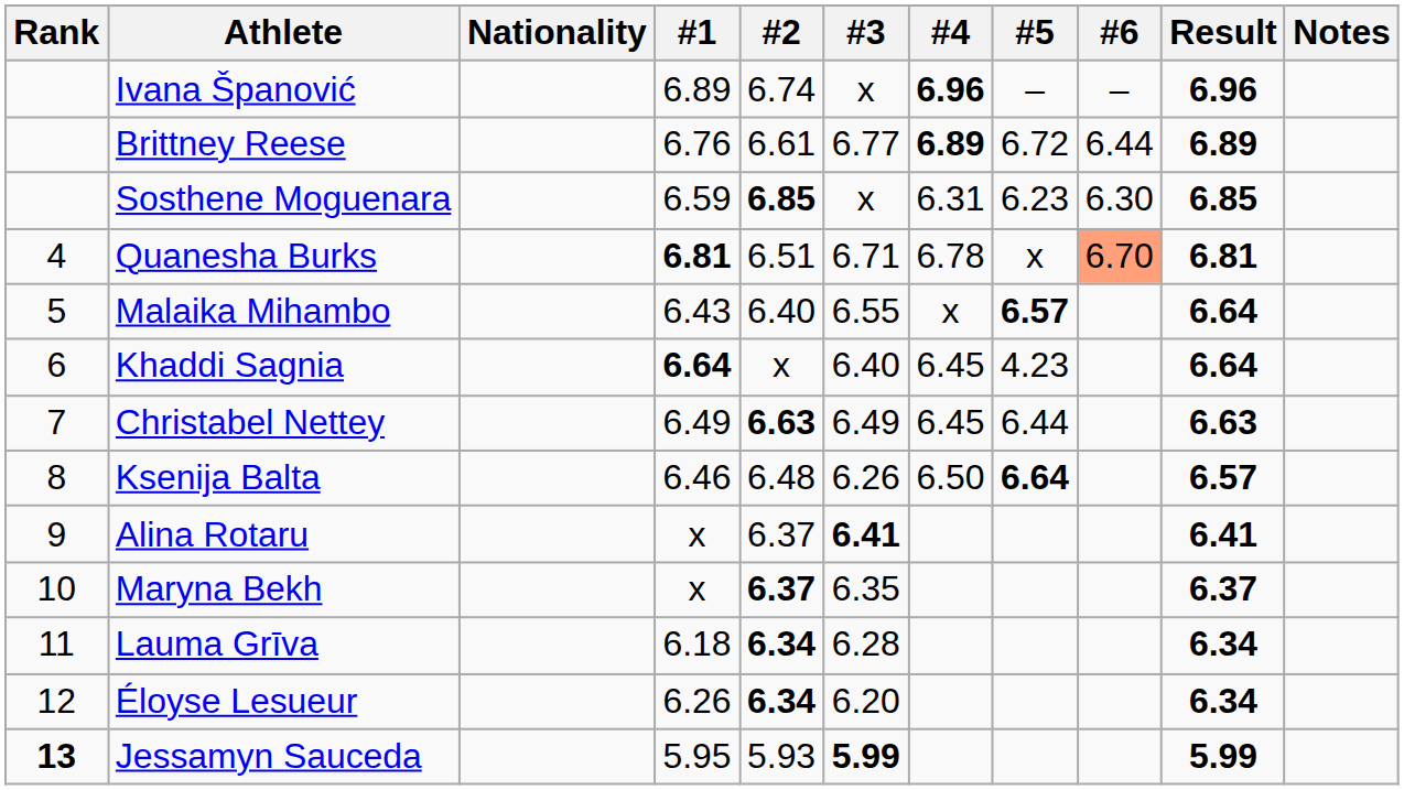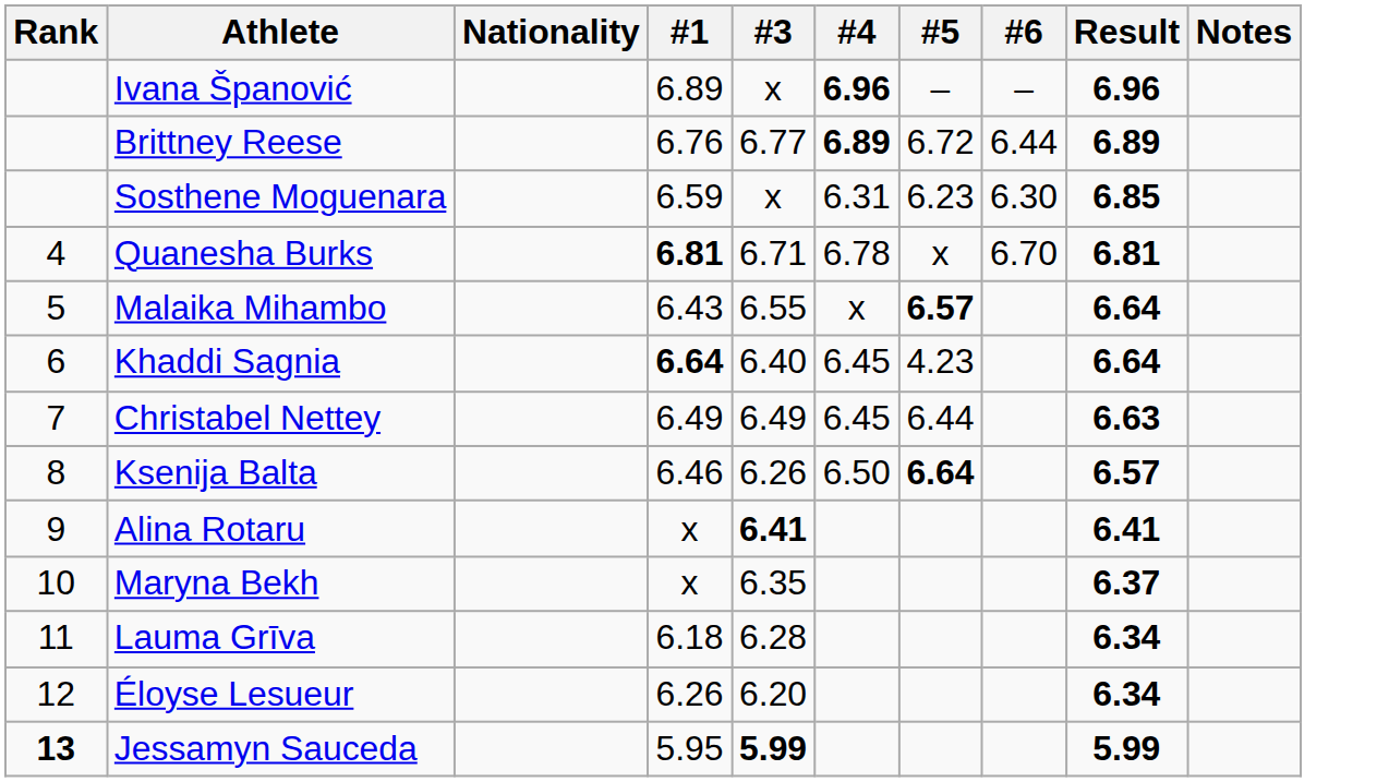 <table class="wikitable sortable" style="text-align:center">
 <tr>
 <th>Rank</th>
 <th>Athlete</th>
 <th>Nationality</th>
 <th>#1</th>
-<th>#2</th>
 <th>#3</th>
 <th>#4</th>
 <th>#5</th>
 <th>#6</th>
 <th>Result</th>
 <th>Notes</th>
 </tr>
 <tr>
 <td></td>
 <td align=left><a href='#'>Ivana Španović</a></td>
 <td align=left></td>
 <td>6.89</td>
-<td>6.74</td>
 <td>x</td>
 <td><strong>6.96</strong></td>
 <td>–</td>
 <td>–</td>
 <td><strong>6.96</strong></td>
 <td><strong></strong></td>
 </tr>
 <tr>
 <td></td>
 <td align=left><a href='#'>Brittney Reese</a></td>
 <td align=left></td>
 <td>6.76</td>
-<td>6.61</td>
 <td>6.77</td>
 <td><strong>6.89</strong></td>
 <td>6.72</td>
 <td>6.44</td>
 <td><strong>6.89</strong></td>
 <td></td>
 </tr>
 <tr>
 <td></td>
 <td align=left><a href='#'>Sosthene Moguenara</a></td>
 <td align=left></td>
 <td>6.59</td>
-<td><strong>6.85</strong></td>
 <td>x</td>
 <td>6.31</td>
 <td>6.23</td>
 <td>6.30</td>
 <td><strong>6.85</strong></td>
 <td></td>
 </tr>
 <tr>
 <td>4</td>
 <td align=left><a href='#'>Quanesha Burks</a></td>
 <td align=left></td>
 <td><strong>6.81</strong></td>
-<td>6.51</td>
 <td>6.71</td>
 <td>6.78</td>
 <td>x</td>
-<td style="background: lightsalmon;">6.70</td>
+<td>6.70</td>
 <td><strong>6.81</strong></td>
 <td></td>
 </tr>
 <tr>
 <td>5</td>
 <td align=left><a href='#'>Malaika Mihambo</a></td>
 <td align=left></td>
 <td>6.43</td>
-<td>6.40</td>
 <td>6.55</td>
 <td>x</td>
 <td><strong>6.57</strong></td>
 <td></td>
 <td><strong>6.64</strong></td>
 <td></td>
 </tr>
 <tr>
 <td>6</td>
 <td align=left><a href='#'>Khaddi Sagnia</a></td>
 <td align=left></td>
 <td><strong>6.64</strong></td>
-<td>x</td>
 <td>6.40</td>
 <td>6.45</td>
 <td>4.23</td>
 <td></td>
 <td><strong>6.64</strong></td>
 <td></td>
 </tr>
 <tr>
 <td>7</td>
 <td align=left><a href='#'>Christabel Nettey</a></td>
 <td align=left></td>
 <td>6.49</td>
-<td><strong>6.63</strong></td>
 <td>6.49</td>
 <td>6.45</td>
 <td>6.44</td>
 <td></td>
 <td><strong>6.63</strong></td>
 <td></td>
 </tr>
 <tr>
 <td>8</td>
 <td align=left><a href='#'>Ksenija Balta</a></td>
 <td align=left></td>
 <td>6.46</td>
-<td>6.48</td>
 <td>6.26</td>
 <td>6.50</td>
 <td><strong>6.64</strong></td>
 <td></td>
 <td><strong>6.57</strong></td>
 <td></td>
 </tr>
 <tr>
 <td>9</td>
 <td align=left><a href='#'>Alina Rotaru</a></td>
 <td align=left></td>
 <td>x</td>
-<td>6.37</td>
 <td><strong>6.41</strong></td>
 <td></td>
 <td></td>
 <td></td>
 <td><strong>6.41</strong></td>
 <td></td>
 </tr>
 <tr>
 <td>10</td>
 <td align=left><a href='#'>Maryna Bekh</a></td>
 <td align=left></td>
 <td>x</td>
-<td><strong>6.37</strong></td>
 <td>6.35</td>
 <td></td>
 <td></td>
 <td></td>
 <td><strong>6.37</strong></td>
 <td></td>
 </tr>
 <tr>
 <td>11</td>
 <td align=left><a href='#'>Lauma Grīva</a></td>
 <td align=left></td>
 <td>6.18</td>
-<td><strong>6.34</strong></td>
 <td>6.28</td>
 <td></td>
 <td></td>
 <td></td>
 <td><strong>6.34</strong></td>
 <td></td>
 </tr>
 <tr>
 <td>12</td>
 <td align=left><a href='#'>Éloyse Lesueur</a></td>
 <td align=left></td>
 <td>6.26</td>
-<td><strong>6.34</strong></td>
 <td>6.20</td>
 <td></td>
 <td></td>
 <td></td>
 <td><strong>6.34</strong></td>
 <td></td>
 </tr>
 <tr>
 <td><strong>13</strong></td>
 <td align=left><a href='#'>Jessamyn Sauceda</a></td>
 <td align=left></td>
 <td>5.95</td>
-<td>5.93</td>
 <td><strong>5.99</strong></td>
 <td></td>
 <td></td>
 <td></td>
 <td><strong>5.99</strong></td>
 <td></td>
 </tr>
 </table>
